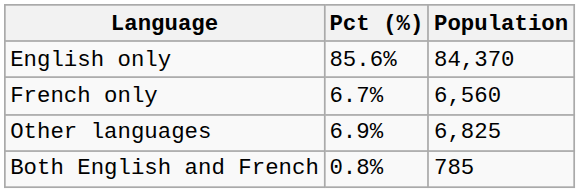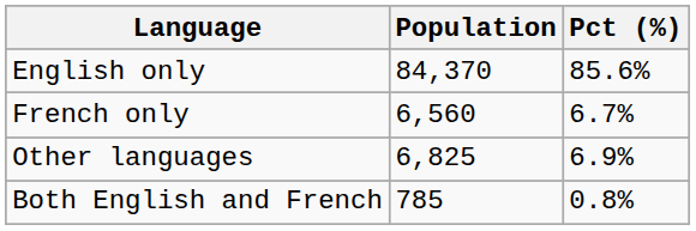 <table class="wikitable">
 <tr>
 <th>Language</th>
+<th>Population</th>
 <th>Pct (%)</th>
-<th>Population</th>
 </tr>
 <tr>
 <td>English only</td>
+<td>84,370</td>
 <td>85.6%</td>
-<td>84,370</td>
 </tr>
 <tr>
 <td>French only</td>
+<td>6,560</td>
 <td>6.7%</td>
-<td>6,560</td>
 </tr>
 <tr>
 <td>Other languages</td>
+<td>6,825</td>
 <td>6.9%</td>
-<td>6,825</td>
 </tr>
 <tr>
 <td>Both English and French</td>
+<td>785</td>
 <td>0.8%</td>
-<td>785</td>
 </tr>
 </table>
